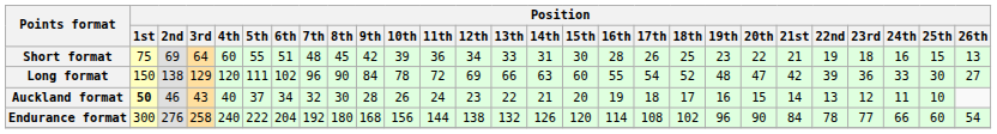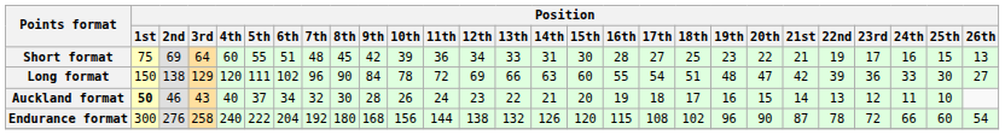 <table class="wikitable" style="font-size:85%; text-align:center">
 <tr style="background:#f9f9f9">
 <th rowspan="2">Points format</th>
 <th colspan="28">Position</th>
 </tr>
 <tr>
 <th>1st</th>
 <th>2nd</th>
 <th>3rd</th>
 <th>4th</th>
 <th>5th</th>
 <th>6th</th>
 <th>7th</th>
 <th>8th</th>
 <th>9th</th>
 <th>10th</th>
 <th>11th</th>
 <th>12th</th>
 <th>13th</th>
 <th>14th</th>
 <th>15th</th>
 <th>16th</th>
 <th>17th</th>
 <th>18th</th>
 <th>19th</th>
 <th>20th</th>
 <th>21st</th>
 <th>22nd</th>
 <th>23rd</th>
 <th>24th</th>
 <th>25th</th>
 <th>26th</th>
 </tr>
 <tr>
 <th>Short format</th>
 <td style="background:#ffffbf;">75</td>
 <td style="background:#dfdfdf;">69</td>
 <td style="background:#ffdf9f;">64</td>
 <td style="background:#dfffdf;">60</td>
 <td style="background:#dfffdf;">55</td>
 <td style="background:#dfffdf;">51</td>
 <td style="background:#dfffdf;">48</td>
 <td style="background:#dfffdf;">45</td>
 <td style="background:#dfffdf;">42</td>
 <td style="background:#dfffdf;">39</td>
 <td style="background:#dfffdf;">36</td>
 <td style="background:#dfffdf;">34</td>
 <td style="background:#dfffdf;">33</td>
 <td style="background:#dfffdf;">31</td>
 <td style="background:#dfffdf;">30</td>
 <td style="background:#dfffdf;">28</td>
-<td style="background:#dfffdf;">26</td>
+<td style="background:#dfffdf;">27</td>
 <td style="background:#dfffdf;">25</td>
 <td style="background:#dfffdf;">23</td>
 <td style="background:#dfffdf;">22</td>
 <td style="background:#dfffdf;">21</td>
 <td style="background:#dfffdf;">19</td>
-<td style="background:#dfffdf;">18</td>
+<td style="background:#dfffdf;">17</td>
 <td style="background:#dfffdf;">16</td>
 <td style="background:#dfffdf;">15</td>
 <td style="background:#dfffdf;">13</td>
 </tr>
 <tr>
 <th>Long format</th>
 <td style="background:#ffffbf;">150</td>
 <td style="background:#dfdfdf;">138</td>
 <td style="background:#ffdf9f;">129</td>
 <td style="background:#dfffdf;">120</td>
 <td style="background:#dfffdf;">111</td>
 <td style="background:#dfffdf;">102</td>
 <td style="background:#dfffdf;">96</td>
 <td style="background:#dfffdf;">90</td>
 <td style="background:#dfffdf;">84</td>
 <td style="background:#dfffdf;">78</td>
 <td style="background:#dfffdf;">72</td>
 <td style="background:#dfffdf;">69</td>
 <td style="background:#dfffdf;">66</td>
 <td style="background:#dfffdf;">63</td>
 <td style="background:#dfffdf;">60</td>
 <td style="background:#dfffdf;">55</td>
 <td style="background:#dfffdf;">54</td>
-<td style="background:#dfffdf;">52</td>
+<td style="background:#dfffdf;">51</td>
 <td style="background:#dfffdf;">48</td>
 <td style="background:#dfffdf;">47</td>
 <td style="background:#dfffdf;">42</td>
 <td style="background:#dfffdf;">39</td>
 <td style="background:#dfffdf;">36</td>
 <td style="background:#dfffdf;">33</td>
 <td style="background:#dfffdf;">30</td>
 <td style="background:#dfffdf;">27</td>
 </tr>
 <tr>
 <th>Auckland format</th>
 <td style="background:#ffffbf;"><strong>50</strong></td>
 <td style="background:#dfdfdf;">46</td>
 <td style="background:#ffdf9f;">43</td>
 <td style="background:#dfffdf;">40</td>
 <td style="background:#dfffdf;">37</td>
 <td style="background:#dfffdf;">34</td>
 <td style="background:#dfffdf;">32</td>
 <td style="background:#dfffdf;">30</td>
 <td style="background:#dfffdf;">28</td>
 <td style="background:#dfffdf;">26</td>
 <td style="background:#dfffdf;">24</td>
 <td style="background:#dfffdf;">23</td>
 <td style="background:#dfffdf;">22</td>
 <td style="background:#dfffdf;">21</td>
 <td style="background:#dfffdf;">20</td>
 <td style="background:#dfffdf;">19</td>
 <td style="background:#dfffdf;">18</td>
 <td style="background:#dfffdf;">17</td>
 <td style="background:#dfffdf;">16</td>
 <td style="background:#dfffdf;">15</td>
 <td style="background:#dfffdf;">14</td>
 <td style="background:#dfffdf;">13</td>
 <td style="background:#dfffdf;">12</td>
 <td style="background:#dfffdf;">11</td>
 <td style="background:#dfffdf;">10</td>
 <td></td>
 </tr>
 <tr>
 <th nowrap>Endurance format</th>
 <td style="background:#ffffbf;">300</td>
 <td style="background:#dfdfdf;">276</td>
 <td style="background:#ffdf9f;">258</td>
 <td style="background:#dfffdf;">240</td>
 <td style="background:#dfffdf;">222</td>
 <td style="background:#dfffdf;">204</td>
 <td style="background:#dfffdf;">192</td>
 <td style="background:#dfffdf;">180</td>
 <td style="background:#dfffdf;">168</td>
 <td style="background:#dfffdf;">156</td>
 <td style="background:#dfffdf;">144</td>
 <td style="background:#dfffdf;">138</td>
 <td style="background:#dfffdf;">132</td>
 <td style="background:#dfffdf;">126</td>
 <td style="background:#dfffdf;">120</td>
-<td style="background:#dfffdf;">114</td>
+<td style="background:#dfffdf;">115</td>
 <td style="background:#dfffdf;">108</td>
 <td style="background:#dfffdf;">102</td>
 <td style="background:#dfffdf;">96</td>
 <td style="background:#dfffdf;">90</td>
-<td style="background:#dfffdf;">84</td>
+<td style="background:#dfffdf;">87</td>
 <td style="background:#dfffdf;">78</td>
-<td style="background:#dfffdf;">77</td>
+<td style="background:#dfffdf;">72</td>
 <td style="background:#dfffdf;">66</td>
 <td style="background:#dfffdf;">60</td>
 <td style="background:#dfffdf;">54</td>
 </tr>
 <tr>
 </tr>
 </table>
